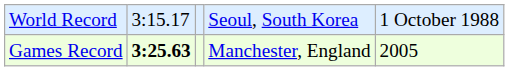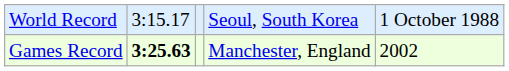 <table class="wikitable">
 <tr bgcolor = "ddeeff">
 <td><a href='#'>World Record</a></td>
 <td>3:15.17</td>
 <td></td>
 <td><a href='#'>Seoul</a>, <a href='#'>South Korea</a></td>
 <td>1 October 1988</td>
 </tr>
 <tr bgcolor = "eeffdd">
 <td><a href='#'>Games Record</a></td>
 <td><strong>3:25.63</strong></td>
 <td></td>
 <td><a href='#'>Manchester</a>, England</td>
-<td>2005</td>
+<td>2002</td>
 </tr>
 </table>
